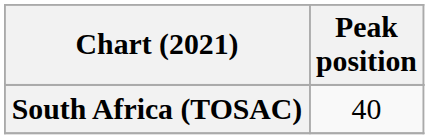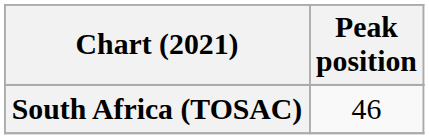 <table class="wikitable sortable plainrowheaders" style="text-align:center">
 <tr>
 <th scope="col">Chart (2021)</th>
 <th scope="col">Peak<br>position</th>
 </tr>
 <tr>
 </tr>
 <tr>
 </tr>
 <tr>
 <th scope="row">South Africa (TOSAC)</th>
-<td>40</td>
+<td>46</td>
 </tr>
 <tr>
 </tr>
 </table>
